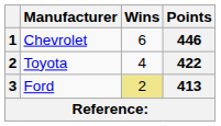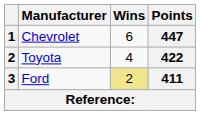 <table class="wikitable" style="font-size:85%; text-align:center;">
 <tr>
 <th></th>
 <th>Manufacturer</th>
 <th>Wins</th>
 <th>Points</th>
 </tr>
 <tr>
 <th>1</th>
 <td style="text-align:left"><a href='#'>Chevrolet</a></td>
 <td>6</td>
-<th>446</th>
+<th>447</th>
 </tr>
 <tr>
 <th>2</th>
 <td style="text-align:left"><a href='#'>Toyota</a></td>
 <td>4</td>
 <th>422</th>
 </tr>
 <tr>
 <th>3</th>
 <td style="text-align:left"><a href='#'>Ford</a></td>
 <td style="background: khaki;">2</td>
-<th>413</th>
+<th>411</th>
 </tr>
 <tr>
 <th colspan="34">Reference:</th>
 </tr>
 </table>
